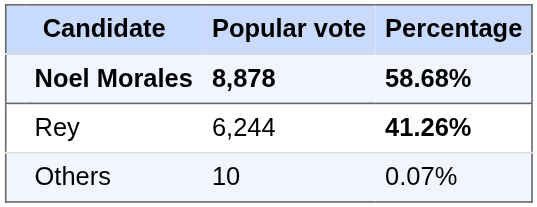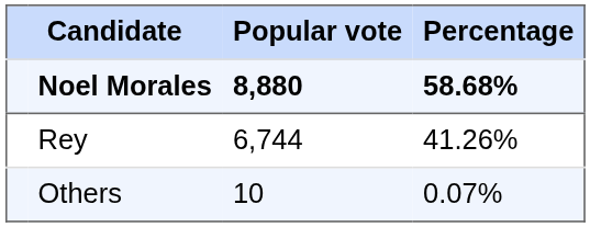 <table style="border: 1px solid #666666; border-collapse: collapse" align="center" cellpadding="6">
 <tr style="background-color: #C9DBFC">
 <th colspan="2">Candidate</th>
 <th>Popular vote</th>
 <th>Percentage</th>
 </tr>
 <tr style="background-color: #F0F5FE">
 <td style="border-top: 1px solid #DDDDDD"></td>
 <td style="border-top: 1px solid #DDDDDD"><strong>Noel Morales</strong></td>
-<td style="border-top: 1px solid #DDDDDD"><strong>8,878</strong></td>
+<td style="border-top: 1px solid #DDDDDD"><strong>8,880</strong></td>
 <td style="border-top: 1px solid #DDDDDD"><strong>58.68%</strong></td>
 </tr>
 <tr>
 <td style="border-top: 1px solid #666666"></td>
 <td style="border-top: 1px solid #666666">Rey</td>
-<td style="border-top: 1px solid #666666">6,244</td>
-<td style="border-top: 1px solid #666666"><strong>41.26%</strong></td>
+<td style="border-top: 1px solid #666666">6,744</td>
+<td style="border-top: 1px solid #666666">41.26%</td>
 </tr>
 <tr style="background-color: #F0F5FE">
 <td style="border-top: 1px solid #DDDDDD"></td>
 <td style="border-top: 1px solid #DDDDDD">Others</td>
 <td style="border-top: 1px solid #DDDDDD">10</td>
 <td style="border-top: 1px solid #DDDDDD">0.07%</td>
 </tr>
 </table>
